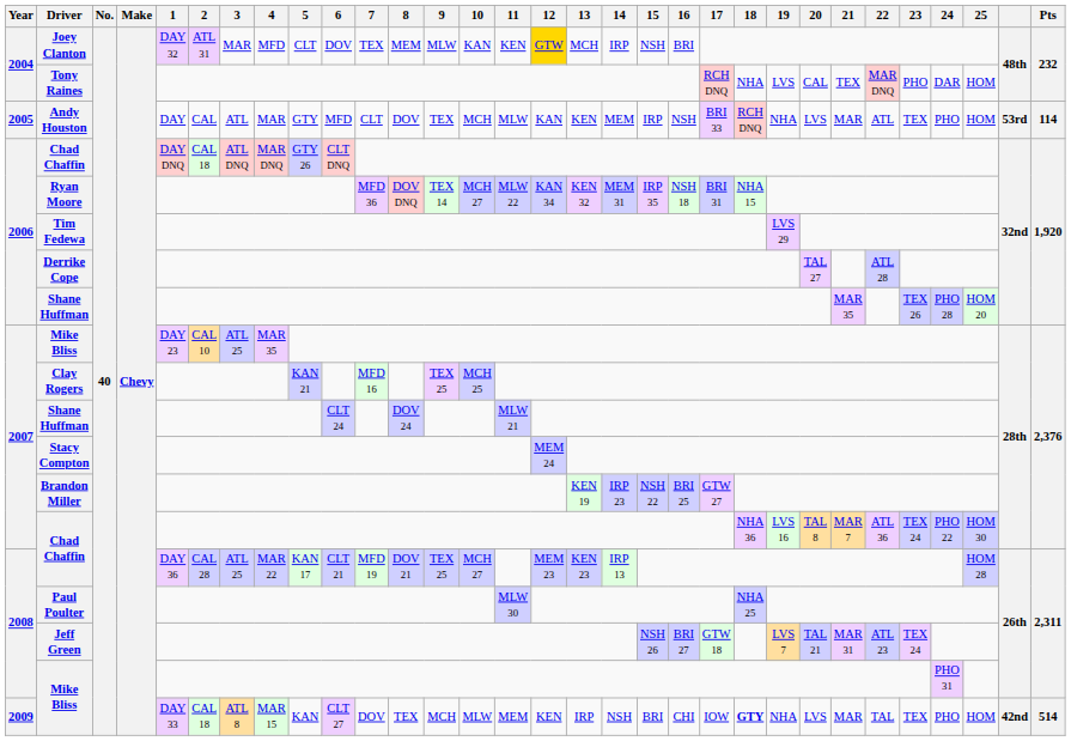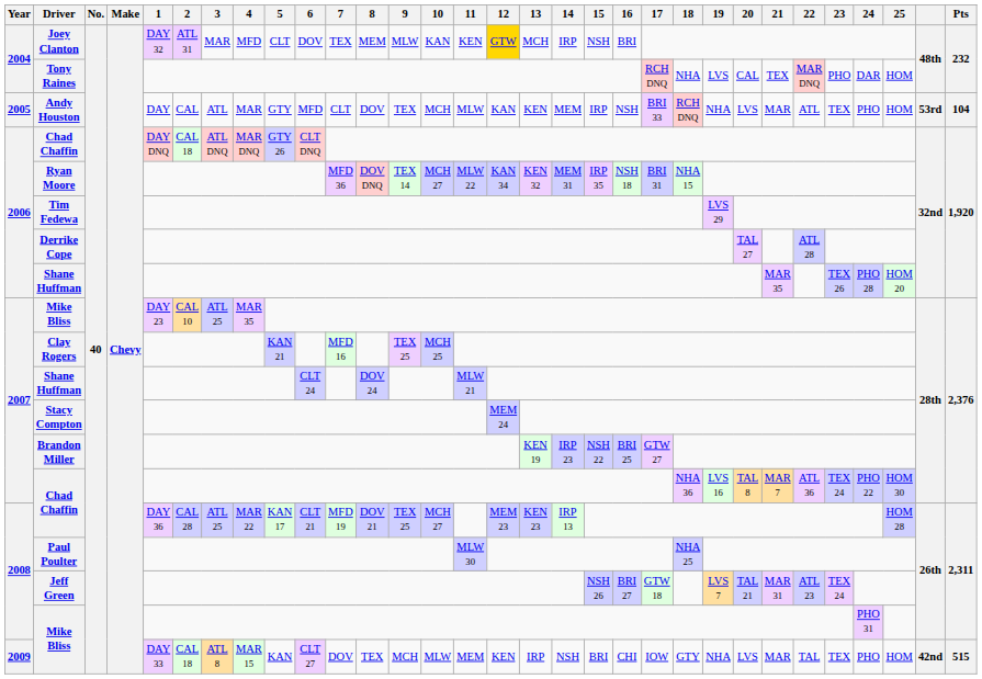 <table class="wikitable" style="text-align:center; font-size:75%">
 <tr>
 <th>Year</th>
 <th>Driver</th>
 <th>No.</th>
 <th>Make</th>
 <th>1</th>
 <th>2</th>
 <th>3</th>
 <th>4</th>
 <th>5</th>
 <th>6</th>
 <th>7</th>
 <th>8</th>
 <th>9</th>
 <th>10</th>
 <th>11</th>
 <th>12</th>
 <th>13</th>
 <th>14</th>
 <th>15</th>
 <th>16</th>
 <th>17</th>
 <th>18</th>
 <th>19</th>
 <th>20</th>
 <th>21</th>
 <th>22</th>
 <th>23</th>
 <th>24</th>
 <th>25</th>
 <th></th>
 <th>Pts</th>
 </tr>
 <tr>
 <th rowspan=2><a href='#'>2004</a></th>
 <th><a href='#'>Joey Clanton</a></th>
 <th rowspan=19>40</th>
 <th rowspan=19><a href='#'>Chevy</a></th>
 <td style="background:#EFCFFF;"><a href='#'>DAY</a><br><small>32</small></td>
 <td style="background:#EFCFFF;"><a href='#'>ATL</a><br><small>31</small></td>
 <td><a href='#'>MAR</a></td>
 <td><a href='#'>MFD</a></td>
 <td><a href='#'>CLT</a></td>
 <td><a href='#'>DOV</a></td>
 <td><a href='#'>TEX</a></td>
 <td><a href='#'>MEM</a></td>
 <td><a href='#'>MLW</a></td>
 <td><a href='#'>KAN</a></td>
 <td><a href='#'>KEN</a></td>
 <td style="background: gold;"><a href='#'>GTW</a></td>
 <td><a href='#'>MCH</a></td>
 <td><a href='#'>IRP</a></td>
 <td><a href='#'>NSH</a></td>
 <td><a href='#'>BRI</a></td>
 <td colspan=9></td>
 <th rowspan=2>48th</th>
 <th rowspan=2>232</th>
 </tr>
 <tr>
 <th><a href='#'>Tony Raines</a></th>
 <td colspan=16></td>
 <td style="background:#FFCFCF;"><a href='#'>RCH</a><br><small>DNQ</small></td>
 <td><a href='#'>NHA</a></td>
 <td><a href='#'>LVS</a></td>
 <td><a href='#'>CAL</a></td>
 <td><a href='#'>TEX</a></td>
 <td style="background:#FFCFCF;"><a href='#'>MAR</a><br><small>DNQ</small></td>
 <td><a href='#'>PHO</a></td>
 <td><a href='#'>DAR</a></td>
 <td><a href='#'>HOM</a></td>
 </tr>
 <tr>
 <th><a href='#'>2005</a></th>
 <th><a href='#'>Andy Houston</a></th>
 <td><a href='#'>DAY</a></td>
 <td><a href='#'>CAL</a></td>
 <td><a href='#'>ATL</a></td>
 <td><a href='#'>MAR</a></td>
 <td><a href='#'>GTY</a></td>
 <td><a href='#'>MFD</a></td>
 <td><a href='#'>CLT</a></td>
 <td><a href='#'>DOV</a></td>
 <td><a href='#'>TEX</a></td>
 <td><a href='#'>MCH</a></td>
 <td><a href='#'>MLW</a></td>
 <td><a href='#'>KAN</a></td>
 <td><a href='#'>KEN</a></td>
 <td><a href='#'>MEM</a></td>
 <td><a href='#'>IRP</a></td>
 <td><a href='#'>NSH</a></td>
 <td style="background:#EFCFFF;"><a href='#'>BRI</a><br><small>33</small></td>
 <td style="background:#FFCFCF;"><a href='#'>RCH</a><br><small>DNQ</small></td>
 <td><a href='#'>NHA</a></td>
 <td><a href='#'>LVS</a></td>
 <td><a href='#'>MAR</a></td>
 <td><a href='#'>ATL</a></td>
 <td><a href='#'>TEX</a></td>
 <td><a href='#'>PHO</a></td>
 <td><a href='#'>HOM</a></td>
 <th>53rd</th>
-<th>114</th>
+<th>104</th>
 </tr>
 <tr>
 <th rowspan=5><a href='#'>2006</a></th>
 <th><a href='#'>Chad Chaffin</a></th>
 <td style="background:#FFCFCF;"><a href='#'>DAY</a><br><small>DNQ</small></td>
 <td style="background:#DFFFDF;"><a href='#'>CAL</a><br><small>18</small></td>
 <td style="background:#FFCFCF;"><a href='#'>ATL</a><br><small>DNQ</small></td>
 <td style="background:#FFCFCF;"><a href='#'>MAR</a><br><small>DNQ</small></td>
 <td style="background:#CFCFFF;"><a href='#'>GTY</a><br><small>26</small></td>
 <td style="background:#FFCFCF;"><a href='#'>CLT</a><br><small>DNQ</small></td>
 <td colspan=19></td>
 <th rowspan=5>32nd</th>
 <th rowspan=5>1,920</th>
 </tr>
 <tr>
 <th><a href='#'>Ryan Moore</a></th>
 <td colspan=6></td>
 <td style="background:#EFCFFF;"><a href='#'>MFD</a><br><small>36</small></td>
 <td style="background:#FFCFCF;"><a href='#'>DOV</a><br><small>DNQ</small></td>
 <td style="background:#DFFFDF;"><a href='#'>TEX</a><br><small>14</small></td>
 <td style="background:#CFCFFF;"><a href='#'>MCH</a><br><small>27</small></td>
 <td style="background:#CFCFFF;"><a href='#'>MLW</a><br><small>22</small></td>
 <td style="background:#CFCFFF;"><a href='#'>KAN</a><br><small>34</small></td>
 <td style="background:#EFCFFF;"><a href='#'>KEN</a><br><small>32</small></td>
 <td style="background:#CFCFFF;"><a href='#'>MEM</a><br><small>31</small></td>
 <td style="background:#EFCFFF;"><a href='#'>IRP</a><br><small>35</small></td>
 <td style="background:#DFFFDF;"><a href='#'>NSH</a><br><small>18</small></td>
 <td style="background:#CFCFFF;"><a href='#'>BRI</a><br><small>31</small></td>
 <td style="background:#DFFFDF;"><a href='#'>NHA</a><br><small>15</small></td>
 <td colspan=7></td>
 </tr>
 <tr>
 <th><a href='#'>Tim Fedewa</a></th>
 <td colspan=18></td>
 <td style="background:#EFCFFF;"><a href='#'>LVS</a><br><small>29</small></td>
 <td colspan=6></td>
 </tr>
 <tr>
 <th><a href='#'>Derrike Cope</a></th>
 <td colspan=19></td>
 <td style="background:#EFCFFF;"><a href='#'>TAL</a><br><small>27</small></td>
 <td></td>
 <td style="background:#CFCFFF;"><a href='#'>ATL</a><br><small>28</small></td>
 <td colspan=3></td>
 </tr>
 <tr>
 <th><a href='#'>Shane Huffman</a></th>
 <td colspan=20></td>
 <td style="background:#EFCFFF;"><a href='#'>MAR</a><br><small>35</small></td>
 <td></td>
 <td style="background:#CFCFFF;"><a href='#'>TEX</a><br><small>26</small></td>
 <td style="background:#CFCFFF;"><a href='#'>PHO</a><br><small>28</small></td>
 <td style="background:#DFFFDF;"><a href='#'>HOM</a><br><small>20</small></td>
 </tr>
 <tr>
 <th rowspan=6><a href='#'>2007</a></th>
 <th><a href='#'>Mike Bliss</a></th>
 <td style="background:#EFCFFF;"><a href='#'>DAY</a><br><small>23</small></td>
 <td style="background:#FFDF9F;"><a href='#'>CAL</a><br><small>10</small></td>
 <td style="background:#CFCFFF;"><a href='#'>ATL</a><br><small>25</small></td>
 <td style="background:#EFCFFF;"><a href='#'>MAR</a><br><small>35</small></td>
 <td colspan=21></td>
 <th rowspan=6>28th</th>
 <th rowspan=6>2,376</th>
 </tr>
 <tr>
 <th><a href='#'>Clay Rogers</a></th>
 <td colspan=4></td>
 <td style="background:#CFCFFF;"><a href='#'>KAN</a><br><small>21</small></td>
 <td></td>
 <td style="background:#DFFFDF;"><a href='#'>MFD</a><br><small>16</small></td>
 <td></td>
 <td style="background:#EFCFFF;"><a href='#'>TEX</a><br><small>25</small></td>
 <td style="background:#CFCFFF;"><a href='#'>MCH</a><br><small>25</small></td>
 <td colspan=15></td>
 </tr>
 <tr>
 <th><a href='#'>Shane Huffman</a></th>
 <td colspan=5></td>
 <td style="background:#CFCFFF;"><a href='#'>CLT</a><br><small>24</small></td>
 <td></td>
 <td style="background:#CFCFFF;"><a href='#'>DOV</a><br><small>24</small></td>
 <td colspan=2></td>
 <td style="background:#CFCFFF;"><a href='#'>MLW</a><br><small>21</small></td>
 <td colspan=14></td>
 </tr>
 <tr>
 <th><a href='#'>Stacy Compton</a></th>
 <td colspan=11></td>
 <td style="background:#CFCFFF;"><a href='#'>MEM</a><br><small>24</small></td>
 <td colspan=13></td>
 </tr>
 <tr>
 <th><a href='#'>Brandon Miller</a></th>
 <td colspan=12></td>
 <td style="background:#DFFFDF;"><a href='#'>KEN</a><br><small>19</small></td>
 <td style="background:#CFCFFF;"><a href='#'>IRP</a><br><small>23</small></td>
 <td style="background:#CFCFFF;"><a href='#'>NSH</a><br><small>22</small></td>
 <td style="background:#CFCFFF;"><a href='#'>BRI</a><br><small>25</small></td>
 <td style="background:#EFCFFF;"><a href='#'>GTW</a><br><small>27</small></td>
 <td colspan=8></td>
 </tr>
 <tr>
 <th rowspan=2><a href='#'>Chad Chaffin</a></th>
 <td colspan=17></td>
 <td style="background:#EFCFFF;"><a href='#'>NHA</a><br><small>36</small></td>
 <td style="background:#DFFFDF;"><a href='#'>LVS</a><br><small>16</small></td>
 <td style="background:#FFDF9F;"><a href='#'>TAL</a><br><small>8</small></td>
 <td style="background:#FFDF9F;"><a href='#'>MAR</a><br><small>7</small></td>
 <td style="background:#EFCFFF;"><a href='#'>ATL</a><br><small>36</small></td>
 <td style="background:#CFCFFF;"><a href='#'>TEX</a><br><small>24</small></td>
 <td style="background:#CFCFFF;"><a href='#'>PHO</a><br><small>22</small></td>
 <td style="background:#CFCFFF;"><a href='#'>HOM</a><br><small>30</small></td>
 </tr>
 <tr>
 <th rowspan=4><a href='#'>2008</a></th>
 <td style="background:#EFCFFF;"><a href='#'>DAY</a><br><small>36</small></td>
 <td style="background:#CFCFFF;"><a href='#'>CAL</a><br><small>28</small></td>
 <td style="background:#CFCFFF;"><a href='#'>ATL</a><br><small>25</small></td>
 <td style="background:#CFCFFF;"><a href='#'>MAR</a><br><small>22</small></td>
 <td style="background:#DFFFDF;"><a href='#'>KAN</a><br><small>17</small></td>
 <td style="background:#CFCFFF;"><a href='#'>CLT</a><br><small>21</small></td>
 <td style="background:#DFFFDF;"><a href='#'>MFD</a><br><small>19</small></td>
 <td style="background:#CFCFFF;"><a href='#'>DOV</a><br><small>21</small></td>
 <td style="background:#CFCFFF;"><a href='#'>TEX</a><br><small>25</small></td>
 <td style="background:#CFCFFF;"><a href='#'>MCH</a><br><small>27</small></td>
 <td></td>
 <td style="background:#CFCFFF;"><a href='#'>MEM</a><br><small>23</small></td>
 <td style="background:#CFCFFF;"><a href='#'>KEN</a><br><small>23</small></td>
 <td style="background:#DFFFDF;"><a href='#'>IRP</a><br><small>13</small></td>
 <td colspan=10></td>
 <td style="background:#CFCFFF;"><a href='#'>HOM</a><br><small>28</small></td>
 <th rowspan=4>26th</th>
 <th rowspan=4>2,311</th>
 </tr>
 <tr>
 <th><a href='#'>Paul Poulter</a></th>
 <td colspan=10></td>
 <td style="background:#CFCFFF;"><a href='#'>MLW</a><br><small>30</small></td>
 <td colspan=6></td>
 <td style="background:#CFCFFF;"><a href='#'>NHA</a><br><small>25</small></td>
 <td colspan=7></td>
 </tr>
 <tr>
 <th><a href='#'>Jeff Green</a></th>
 <td colspan=14></td>
 <td style="background:#CFCFFF;"><a href='#'>NSH</a><br><small>26</small></td>
 <td style="background:#CFCFFF;"><a href='#'>BRI</a><br><small>27</small></td>
 <td style="background:#DFFFDF;"><a href='#'>GTW</a><br><small>18</small></td>
 <td></td>
 <td style="background:#FFDF9F;"><a href='#'>LVS</a><br><small>7</small></td>
 <td style="background:#CFCFFF;"><a href='#'>TAL</a><br><small>21</small></td>
 <td style="background:#EFCFFF;"><a href='#'>MAR</a><br><small>31</small></td>
 <td style="background:#CFCFFF;"><a href='#'>ATL</a><br><small>23</small></td>
 <td style="background:#EFCFFF;"><a href='#'>TEX</a><br><small>24</small></td>
 <td colspan=2></td>
 </tr>
 <tr>
 <th rowspan=2><a href='#'>Mike Bliss</a></th>
 <td colspan=23></td>
 <td style="background:#EFCFFF;"><a href='#'>PHO</a><br><small>31</small></td>
 <td></td>
 </tr>
 <tr>
 <th><a href='#'>2009</a></th>
 <td style="background:#EFCFFF;"><a href='#'>DAY</a><br><small>33</small></td>
 <td style="background:#DFFFDF;"><a href='#'>CAL</a><br><small>18</small></td>
 <td style="background:#FFDF9F;"><a href='#'>ATL</a><br><small>8</small></td>
 <td style="background:#DFFFDF;"><a href='#'>MAR</a><br><small>15</small></td>
 <td><a href='#'>KAN</a></td>
 <td style="background:#EFCFFF;"><a href='#'>CLT</a><br><small>27</small></td>
 <td><a href='#'>DOV</a></td>
 <td><a href='#'>TEX</a></td>
 <td><a href='#'>MCH</a></td>
 <td><a href='#'>MLW</a></td>
 <td><a href='#'>MEM</a></td>
 <td><a href='#'>KEN</a></td>
 <td><a href='#'>IRP</a></td>
 <td><a href='#'>NSH</a></td>
 <td><a href='#'>BRI</a></td>
 <td><a href='#'>CHI</a></td>
 <td><a href='#'>IOW</a></td>
-<td><strong><a href='#'>GTY</a></strong></td>
+<td><a href='#'>GTY</a></td>
 <td><a href='#'>NHA</a></td>
 <td><a href='#'>LVS</a></td>
 <td><a href='#'>MAR</a></td>
 <td><a href='#'>TAL</a></td>
 <td><a href='#'>TEX</a></td>
 <td><a href='#'>PHO</a></td>
 <td><a href='#'>HOM</a></td>
 <th>42nd</th>
-<th>514</th>
+<th>515</th>
 </tr>
 </table>
